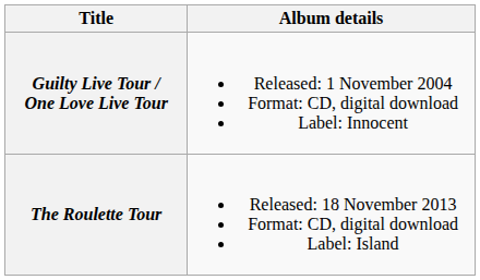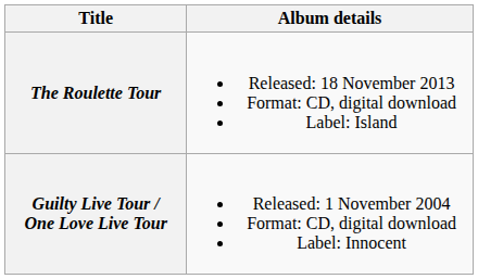 <table class="wikitable plainrowheaders" style="text-align:center;">
 <tr>
 <th scope="col" style="width:10em;">Title</th>
 <th scope="col" style="width:16em;">Album details</th>
 </tr>
 <tr>
+<th scope="row"><em>The Roulette Tour</em></th>
+<td><br><ul><li>Released: 18 November 2013</li><li>Format: CD, digital download</li><li>Label: Island</li></ul></td>
+</tr>
+<tr>
 <th scope="row"><em>Guilty Live Tour /<br>One Love Live Tour</em></th>
 <td><br><ul><li>Released: 1 November 2004</li><li>Format: CD, digital download</li><li>Label: Innocent</li></ul></td>
 </tr>
-<tr>
-<th scope="row"><em>The Roulette Tour</em></th>
-<td><br><ul><li>Released: 18 November 2013</li><li>Format: CD, digital download</li><li>Label: Island</li></ul></td>
-</tr>
 </table>
